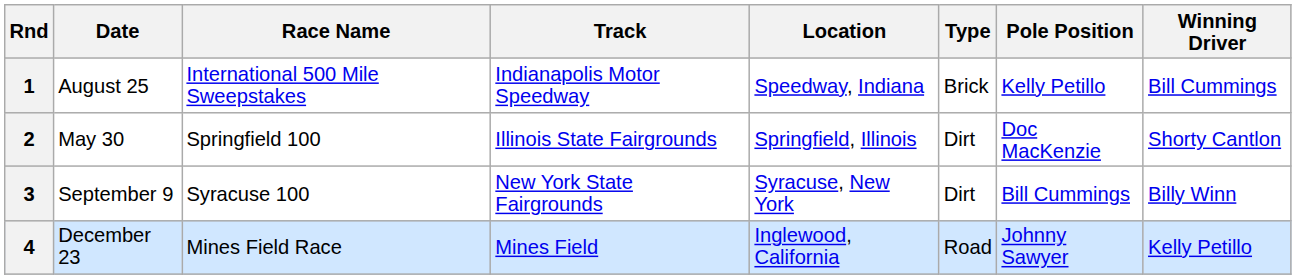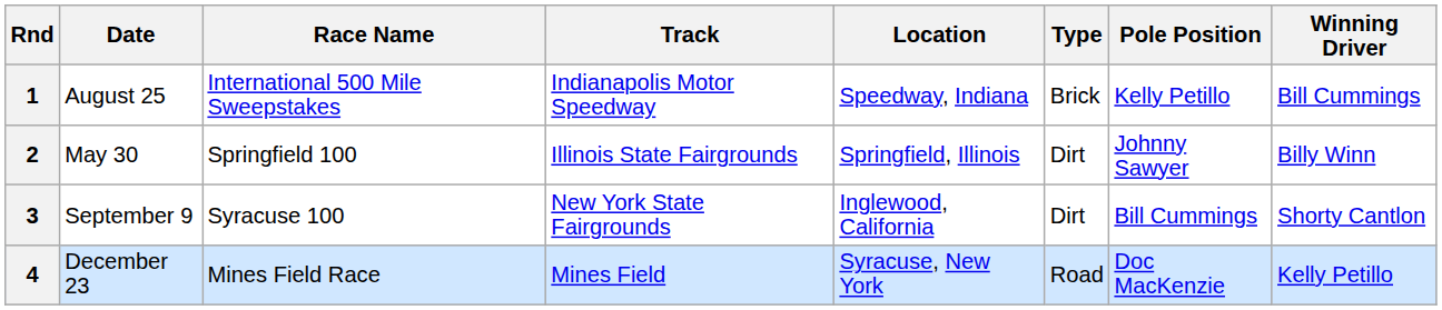 <table class="wikitable" style="font-size:85%">
 <tr>
 <th>Rnd</th>
 <th>Date</th>
 <th>Race Name</th>
 <th>Track</th>
 <th>Location</th>
 <th>Type</th>
 <th>Pole Position</th>
 <th>Winning Driver</th>
 </tr>
 <tr style="background:#FFFFFF;">
 <th>1</th>
 <td>August 25</td>
 <td> <a href='#'>International 500 Mile Sweepstakes</a></td>
 <td><a href='#'>Indianapolis Motor Speedway</a></td>
 <td><a href='#'>Speedway</a>, <a href='#'>Indiana</a></td>
 <td>Brick</td>
 <td> <a href='#'>Kelly Petillo</a></td>
 <td> <a href='#'>Bill Cummings</a></td>
 </tr>
 <tr style="background:#FFFFFF;">
 <th>2</th>
 <td>May 30</td>
 <td> Springfield 100</td>
 <td><a href='#'>Illinois State Fairgrounds</a></td>
 <td><a href='#'>Springfield</a>, <a href='#'>Illinois</a></td>
 <td>Dirt</td>
-<td> <a href='#'>Doc MacKenzie</a></td>
-<td> <a href='#'>Shorty Cantlon</a></td>
+<td> <a href='#'>Johnny Sawyer</a></td>
+<td> <a href='#'>Billy Winn</a></td>
 </tr>
 <tr style="background:#FFFFFF;">
 <th>3</th>
 <td>September 9</td>
 <td> Syracuse 100</td>
 <td><a href='#'>New York State Fairgrounds</a></td>
-<td><a href='#'>Syracuse</a>, <a href='#'>New York</a></td>
+<td><a href='#'>Inglewood</a>, <a href='#'>California</a></td>
 <td>Dirt</td>
 <td> <a href='#'>Bill Cummings</a></td>
-<td> <a href='#'>Billy Winn</a></td>
+<td> <a href='#'>Shorty Cantlon</a></td>
 </tr>
 <tr style="background:#D0E7FF;">
 <th>4</th>
 <td>December 23</td>
 <td> Mines Field Race</td>
 <td><a href='#'>Mines Field</a></td>
-<td><a href='#'>Inglewood</a>, <a href='#'>California</a></td>
+<td><a href='#'>Syracuse</a>, <a href='#'>New York</a></td>
 <td>Road</td>
-<td> <a href='#'>Johnny Sawyer</a></td>
+<td> <a href='#'>Doc MacKenzie</a></td>
 <td> <a href='#'>Kelly Petillo</a></td>
 </tr>
 </table>
